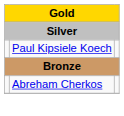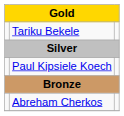 <table class="wikitable">
 <tr bgcolor=gold>
 <td colspan=3 align=center><strong>Gold</strong></td>
+</tr>
+<tr>
+<td></td>
+<td><a href='#'>Tariku Bekele</a></td>
+<td></td>
 </tr>
 <tr bgcolor=silver>
 <td colspan=3 align=center><strong>Silver</strong></td>
 </tr>
 <tr>
 <td></td>
 <td><a href='#'>Paul Kipsiele Koech</a></td>
 <td></td>
 </tr>
 <tr bgcolor=cc9966>
 <td colspan=3 align=center><strong>Bronze</strong></td>
 </tr>
 <tr>
 <td></td>
 <td><a href='#'>Abreham Cherkos</a></td>
 <td></td>
 </tr>
 <tr>
 </tr>
 </table>
